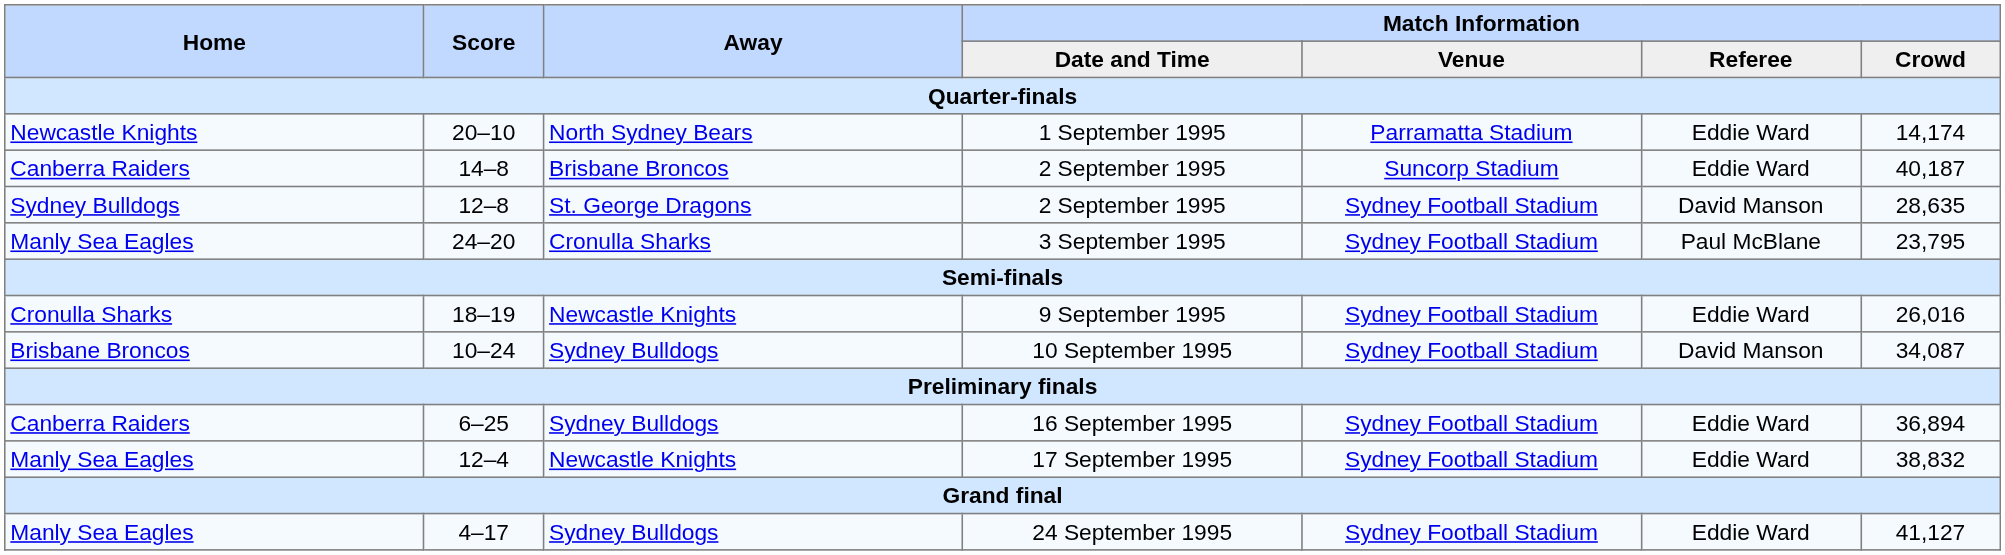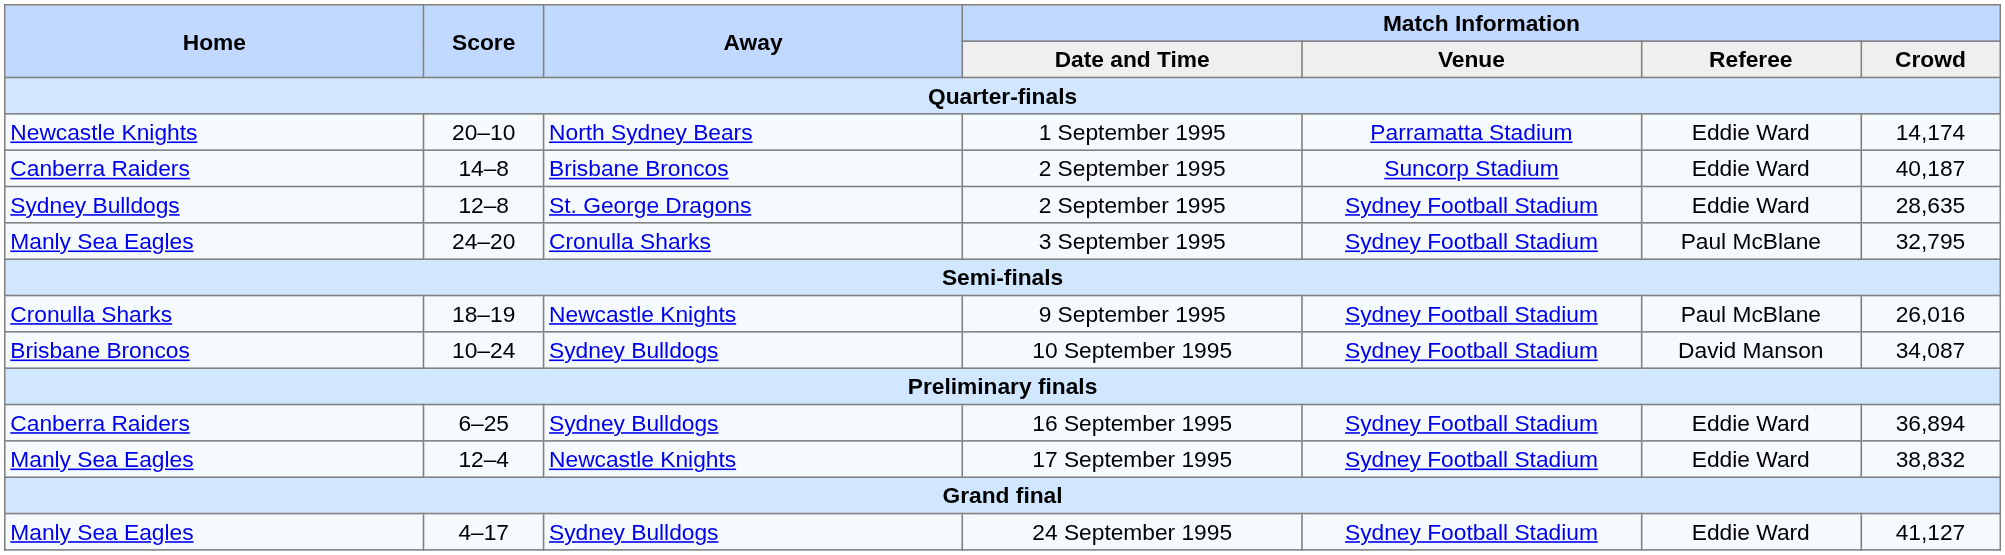 <table border="1" cellpadding="3" cellspacing="0" style="border-collapse:collapse; font-size:90%; text-align:center; width:100%;">
 <tr style="background:#c1d8ff;">
 <th rowspan="2" style="width:21%;">Home</th>
 <th rowspan="2" style="width:6%;">Score</th>
 <th rowspan="2" style="width:21%;">Away</th>
 <th colspan=6>Match Information</th>
 </tr>
 <tr style="background:#efefef;">
 <th width=17%>Date and Time</th>
 <th width=17%>Venue</th>
 <th width=11%>Referee</th>
 <th width=7%>Crowd</th>
 </tr>
 <tr style="background:#d0e7ff;">
 <td colspan=7><strong>Quarter-finals</strong></td>
 </tr>
 <tr style="background:#f5faff;">
 <td align=left> <a href='#'>Newcastle Knights</a></td>
 <td>20–10</td>
 <td align=left> <a href='#'>North Sydney  Bears</a></td>
 <td>1 September 1995</td>
 <td><a href='#'>Parramatta Stadium</a></td>
 <td>Eddie Ward</td>
 <td>14,174</td>
 </tr>
 <tr style="background:#f5faff;">
 <td align=left> <a href='#'>Canberra Raiders</a></td>
 <td>14–8</td>
 <td align=left> <a href='#'>Brisbane Broncos</a></td>
 <td>2 September 1995</td>
 <td><a href='#'>Suncorp Stadium</a></td>
 <td>Eddie Ward</td>
 <td>40,187</td>
 </tr>
 <tr style="background:#f5faff;">
 <td align=left> <a href='#'>Sydney Bulldogs</a></td>
 <td>12–8</td>
 <td align=left> <a href='#'>St. George Dragons</a></td>
 <td>2 September 1995</td>
 <td><a href='#'>Sydney Football Stadium</a></td>
-<td>David Manson</td>
+<td>Eddie Ward</td>
 <td>28,635</td>
 </tr>
 <tr style="background:#f5faff;">
 <td align=left> <a href='#'>Manly Sea Eagles</a></td>
 <td>24–20</td>
 <td align=left> <a href='#'>Cronulla Sharks</a></td>
 <td>3 September 1995</td>
 <td><a href='#'>Sydney Football Stadium</a></td>
 <td>Paul McBlane</td>
-<td>23,795</td>
+<td>32,795</td>
 </tr>
 <tr style="background:#d0e7ff;">
 <td colspan=7><strong>Semi-finals</strong></td>
 </tr>
 <tr style="background:#f5faff;">
 <td align=left> <a href='#'>Cronulla Sharks</a></td>
 <td>18–19</td>
 <td align=left> <a href='#'>Newcastle Knights</a></td>
 <td>9 September 1995</td>
 <td><a href='#'>Sydney Football Stadium</a></td>
-<td>Eddie Ward</td>
+<td>Paul McBlane</td>
 <td>26,016</td>
 </tr>
 <tr style="background:#f5faff;">
 <td align=left> <a href='#'>Brisbane Broncos</a></td>
 <td>10–24</td>
 <td align=left> <a href='#'>Sydney Bulldogs</a></td>
 <td>10 September 1995</td>
 <td><a href='#'>Sydney Football Stadium</a></td>
 <td>David Manson</td>
 <td>34,087</td>
 </tr>
 <tr style="background:#d0e7ff;">
 <td colspan=7><strong>Preliminary finals</strong></td>
 </tr>
 <tr style="background:#f5faff;">
 <td align=left> <a href='#'>Canberra Raiders</a></td>
 <td>6–25</td>
 <td align=left> <a href='#'>Sydney Bulldogs</a></td>
 <td>16 September 1995</td>
 <td><a href='#'>Sydney Football Stadium</a></td>
 <td>Eddie Ward</td>
 <td>36,894</td>
 </tr>
 <tr style="background:#f5faff;">
 <td align=left> <a href='#'>Manly Sea Eagles</a></td>
 <td>12–4</td>
 <td align=left> <a href='#'>Newcastle Knights</a></td>
 <td>17 September 1995</td>
 <td><a href='#'>Sydney Football Stadium</a></td>
 <td>Eddie Ward</td>
 <td>38,832</td>
 </tr>
 <tr style="background:#d0e7ff;">
 <td colspan=7><strong>Grand final</strong></td>
 </tr>
 <tr style="background:#f5faff;">
 <td align=left> <a href='#'>Manly Sea Eagles</a></td>
 <td>4–17</td>
 <td align=left> <a href='#'>Sydney Bulldogs</a></td>
 <td>24 September 1995</td>
 <td><a href='#'>Sydney Football Stadium</a></td>
 <td>Eddie Ward</td>
 <td>41,127</td>
 </tr>
 </table>
